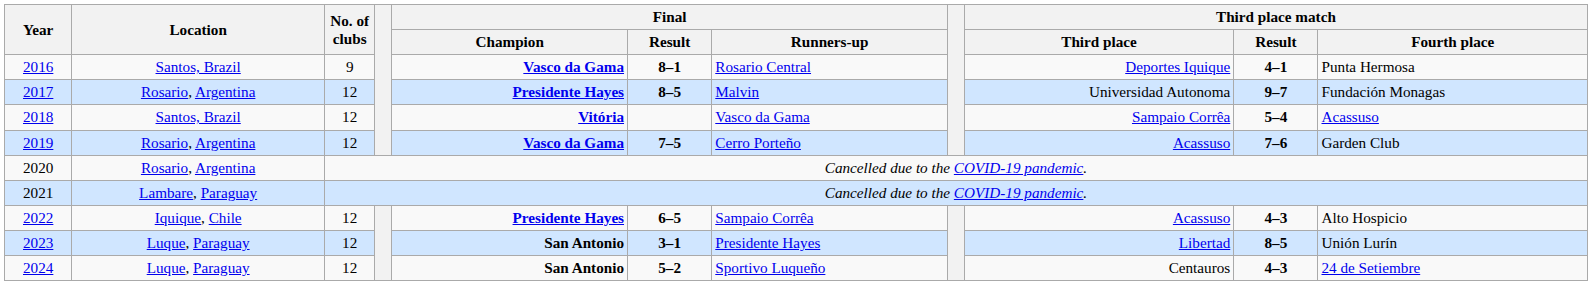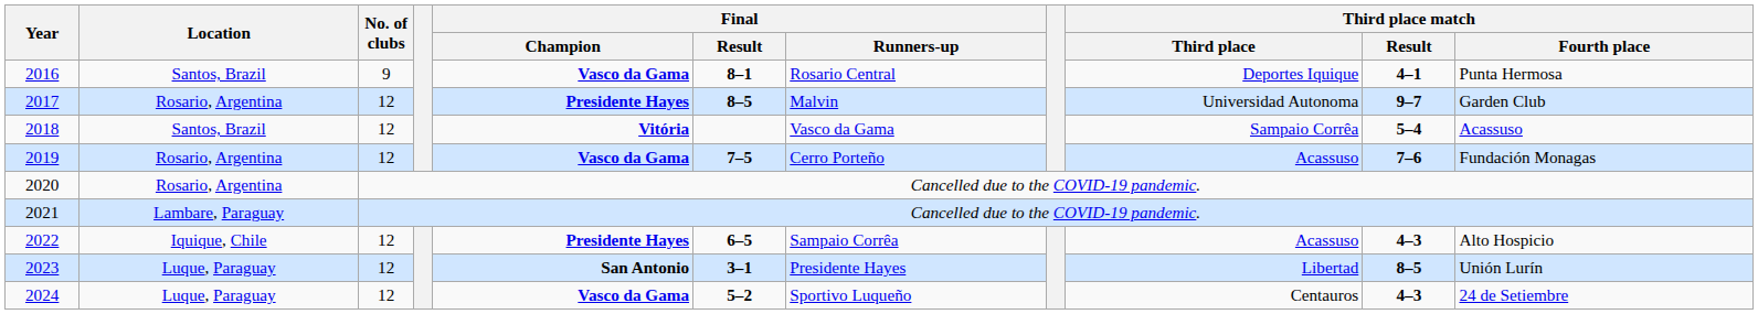 <table class=wikitable style="font-size:95%;" width="100%">
 <tr bgcolor="#EFEFEF">
 <th rowspan="2" width="4%">Year</th>
 <th rowspan="2" width="15%">Location</th>
 <th rowspan="2" width="3%">No. of clubs</th>
 <th rowspan=6 width="1%"></th>
 <th colspan="3">Final</th>
 <th rowspan=6 width="1%"></th>
 <th colspan="3">Third place match</th>
 </tr>
 <tr bgcolor="#EFEFEF">
 <th width="14%">Champion</th>
 <th width="5%">Result</th>
 <th width="14%">Runners-up</th>
 <th width="16%">Third place</th>
 <th width="5%">Result</th>
 <th width="16%">Fourth place</th>
 </tr>
 <tr align="center">
 <td><a href='#'>2016</a></td>
 <td> <a href='#'>Santos, Brazil</a></td>
 <td>9</td>
 <td align="right"><strong><a href='#'>Vasco da Gama</a> </strong></td>
 <td><strong>8–1</strong></td>
 <td align="left"> <a href='#'>Rosario Central</a></td>
 <td align="right"><a href='#'>Deportes Iquique</a> </td>
 <td><strong>4–1</strong></td>
 <td align="left"> Punta Hermosa</td>
 </tr>
 <tr align="center"  style="background: #D0E6FF;">
 <td><a href='#'>2017</a></td>
 <td> <a href='#'>Rosario</a>, <a href='#'>Argentina</a></td>
 <td>12</td>
 <td align="right"><strong><a href='#'>Presidente Hayes</a> </strong></td>
 <td><strong>8–5</strong></td>
 <td align="left"> <a href='#'>Malvin</a></td>
 <td align="right">Universidad Autonoma </td>
 <td><strong>9–7</strong></td>
-<td align="left"> Fundación Monagas</td>
+<td align="left"> Garden Club</td>
 </tr>
 <tr align="center">
 <td><a href='#'>2018</a></td>
 <td> <a href='#'>Santos, Brazil</a></td>
 <td>12</td>
 <td align="right"><strong><a href='#'>Vitória</a> </strong></td>
 <td><strong></strong></td>
 <td align="left"> <a href='#'>Vasco da Gama</a></td>
 <td align="right"><a href='#'>Sampaio Corrêa</a> </td>
 <td><strong>5–4</strong></td>
 <td align="left"> <a href='#'>Acassuso</a></td>
 </tr>
 <tr align="center"  style="background: #D0E6FF;">
 <td><a href='#'>2019</a></td>
 <td> <a href='#'>Rosario</a>, <a href='#'>Argentina</a></td>
 <td>12</td>
 <td align="right"><strong><a href='#'>Vasco da Gama</a> </strong></td>
 <td><strong>7–5</strong></td>
 <td align="left"> <a href='#'>Cerro Porteño</a></td>
 <td align="right"><a href='#'>Acassuso</a> </td>
 <td><strong>7–6</strong></td>
-<td align="left"> Garden Club</td>
+<td align="left"> Fundación Monagas</td>
 </tr>
 <tr align="center">
 <td>2020</td>
 <td> <a href='#'>Rosario</a>, <a href='#'>Argentina</a></td>
 <td colspan=9><em>Cancelled due to the <a href='#'>COVID-19 pandemic</a>.</em></td>
 </tr>
 <tr align="center" style="background: #D0E6FF;">
 <td>2021</td>
 <td> <a href='#'>Lambare</a>, <a href='#'>Paraguay</a></td>
 <td colspan=9><em>Cancelled due to the <a href='#'>COVID-19 pandemic</a>.</em></td>
 </tr>
 <tr align="center">
 <td><a href='#'>2022</a></td>
 <td> <a href='#'>Iquique</a>, <a href='#'>Chile</a></td>
 <td>12</td>
 <th rowspan=6 width="1%"></th>
 <td align="right"><strong><a href='#'>Presidente Hayes</a> </strong></td>
 <td><strong>6–5 </strong></td>
 <td align="left"> <a href='#'>Sampaio Corrêa</a></td>
 <th rowspan=6 width="1%"></th>
 <td align="right"><a href='#'>Acassuso</a> </td>
 <td><strong>4–3</strong></td>
 <td align="left"> Alto Hospicio</td>
 </tr>
 <tr align="center" style="background: #D0E6FF;">
 <td><a href='#'>2023</a></td>
 <td> <a href='#'>Luque</a>, <a href='#'>Paraguay</a></td>
 <td>12</td>
 <td align="right"><strong>San Antonio</strong> </td>
 <td><strong>3–1</strong></td>
 <td align="left"> <a href='#'>Presidente Hayes</a></td>
 <td align="right"><a href='#'>Libertad</a> </td>
 <td><strong>8–5</strong></td>
 <td align="left"> Unión Lurín</td>
 </tr>
 <tr align="center">
 <td><a href='#'>2024</a></td>
 <td> <a href='#'>Luque</a>, <a href='#'>Paraguay</a></td>
 <td>12</td>
-<td align="right"><strong>San Antonio</strong> </td>
+<td align="right"><strong><a href='#'>Vasco da Gama</a> </strong></td>
 <td><strong>5–2</strong></td>
 <td align="left"> <a href='#'>Sportivo Luqueño</a></td>
 <td align="right"> Centauros</td>
 <td><strong>4–3</strong></td>
 <td align="left"> <a href='#'>24 de Setiembre</a></td>
 </tr>
 </table>
